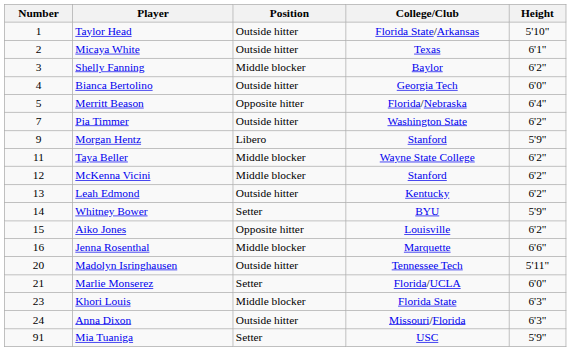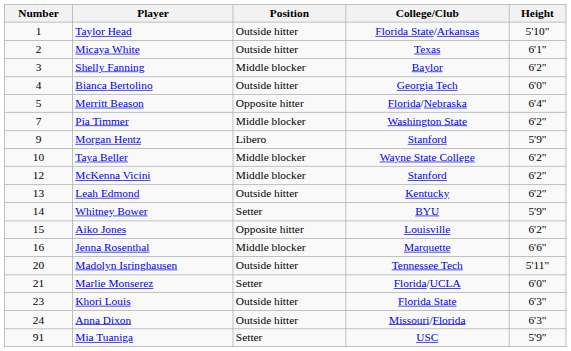 <table class="wikitable" style="width:50%;">
 <tr>
 <th>Number</th>
 <th>Player</th>
 <th>Position</th>
 <th>College/Club</th>
 <th>Height</th>
 </tr>
 <tr>
 <td align=center>1</td>
 <td> <a href='#'>Taylor Head</a></td>
 <td>Outside hitter</td>
 <td align=center><a href='#'>Florida State</a>/<a href='#'>Arkansas</a></td>
 <td align=center>5'10"</td>
 </tr>
 <tr>
 <td align=center>2</td>
 <td> <a href='#'>Micaya White</a></td>
 <td>Outside hitter</td>
 <td align=center><a href='#'>Texas</a></td>
 <td align=center>6'1"</td>
 </tr>
 <tr>
 <td align=center>3</td>
 <td> <a href='#'>Shelly Fanning</a></td>
 <td>Middle blocker</td>
 <td align=center><a href='#'>Baylor</a></td>
 <td align=center>6'2"</td>
 </tr>
 <tr>
 <td align=center>4</td>
 <td> <a href='#'>Bianca Bertolino</a></td>
 <td>Outside hitter</td>
 <td align=center><a href='#'>Georgia Tech</a></td>
 <td align=center>6'0"</td>
 </tr>
 <tr>
 <td align=center>5</td>
 <td> <a href='#'>Merritt Beason</a></td>
 <td>Opposite hitter</td>
 <td align=center><a href='#'>Florida</a>/<a href='#'>Nebraska</a></td>
 <td align=center>6'4"</td>
 </tr>
 <tr>
 <td align=center>7</td>
 <td> <a href='#'>Pia Timmer</a></td>
-<td>Outside hitter</td>
+<td>Middle blocker</td>
 <td align=center><a href='#'>Washington State</a></td>
 <td align=center>6'2"</td>
 </tr>
 <tr>
 <td align=center>9</td>
 <td> <a href='#'>Morgan Hentz</a></td>
 <td>Libero</td>
 <td align=center><a href='#'>Stanford</a></td>
 <td align=center>5'9"</td>
 </tr>
 <tr>
-<td align=center>11</td>
+<td align=center>10</td>
 <td> <a href='#'>Taya Beller</a></td>
 <td>Middle blocker</td>
 <td align=center><a href='#'>Wayne State College</a></td>
 <td align=center>6'2"</td>
 </tr>
 <tr>
 <td align=center>12</td>
 <td> <a href='#'>McKenna Vicini</a></td>
 <td>Middle blocker</td>
 <td align=center><a href='#'>Stanford</a></td>
 <td align=center>6'2"</td>
 </tr>
 <tr>
 <td align=center>13</td>
 <td> <a href='#'>Leah Edmond</a></td>
 <td>Outside hitter</td>
 <td align=center><a href='#'>Kentucky</a></td>
 <td align=center>6'2"</td>
 </tr>
 <tr>
 <td align=center>14</td>
 <td> <a href='#'>Whitney Bower</a></td>
 <td>Setter</td>
 <td align=center><a href='#'>BYU</a></td>
 <td align=center>5'9"</td>
 </tr>
 <tr>
 <td align=center>15</td>
 <td> <a href='#'>Aiko Jones</a></td>
 <td>Opposite hitter</td>
 <td align=center><a href='#'>Louisville</a></td>
 <td align=center>6'2"</td>
 </tr>
 <tr>
 <td align=center>16</td>
 <td> <a href='#'>Jenna Rosenthal</a></td>
 <td>Middle blocker</td>
 <td align=center><a href='#'>Marquette</a></td>
 <td align=center>6'6"</td>
 </tr>
 <tr>
 <td align=center>20</td>
 <td> <a href='#'>Madolyn Isringhausen</a></td>
 <td>Outside hitter</td>
 <td align=center><a href='#'>Tennessee Tech</a></td>
 <td align=center>5'11"</td>
 </tr>
 <tr>
 <td align=center>21</td>
 <td> <a href='#'>Marlie Monserez</a></td>
 <td>Setter</td>
 <td align=center><a href='#'>Florida</a>/<a href='#'>UCLA</a></td>
 <td align=center>6'0"</td>
 </tr>
 <tr>
 <td align=center>23</td>
 <td> <a href='#'>Khori Louis</a></td>
-<td>Middle blocker</td>
+<td>Outside hitter</td>
 <td align=center><a href='#'>Florida State</a></td>
 <td align=center>6'3"</td>
 </tr>
 <tr>
 <td align=center>24</td>
 <td> <a href='#'>Anna Dixon</a></td>
 <td>Outside hitter</td>
 <td align=center><a href='#'>Missouri</a>/<a href='#'>Florida</a></td>
 <td align=center>6'3"</td>
 </tr>
 <tr>
 <td align=center>91</td>
 <td> <a href='#'>Mia Tuaniga</a></td>
 <td>Setter</td>
 <td align=center><a href='#'>USC</a></td>
 <td align=center>5'9"</td>
 </tr>
 </table>
